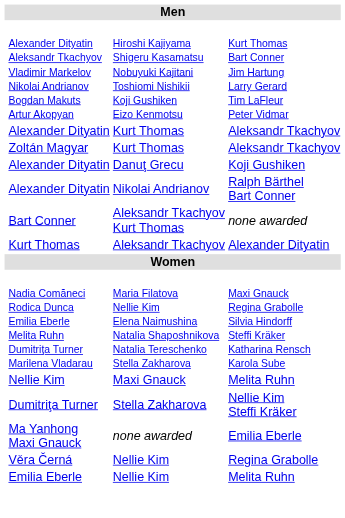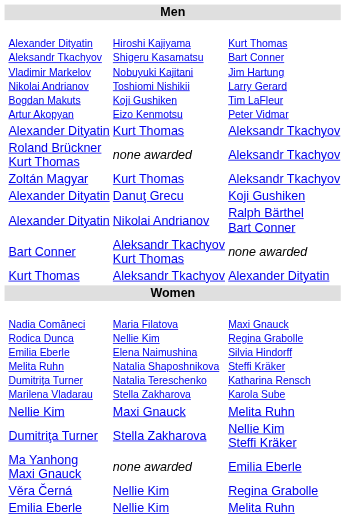 <table>
 <tr style="background:#dfdfdf;">
 <td colspan="4" style="text-align:center;"><strong>Men</strong></td>
 </tr>
 <tr>
 <th scope=row style="text-align:left"><br></th>
 <td><br><small><a href='#'>Alexander Dityatin</a><br><a href='#'>Aleksandr Tkachyov</a><br><a href='#'>Vladimir Markelov</a><br><a href='#'>Nikolai Andrianov</a><br><a href='#'>Bogdan Makuts</a><br><a href='#'>Artur Akopyan</a></small></td>
 <td><br><small><a href='#'>Hiroshi Kajiyama</a><br><a href='#'>Shigeru Kasamatsu</a><br><a href='#'>Nobuyuki Kajitani</a><br><a href='#'>Toshiomi Nishikii</a><br><a href='#'>Koji Gushiken</a><br><a href='#'>Eizo Kenmotsu</a></small></td>
 <td><br><small><a href='#'>Kurt Thomas</a><br><a href='#'>Bart Conner</a><br><a href='#'>Jim Hartung</a><br><a href='#'>Larry Gerard</a><br><a href='#'>Tim LaFleur</a><br><a href='#'>Peter Vidmar</a></small></td>
 </tr>
 <tr>
 <th scope=row style="text-align:left"><br></th>
 <td> <a href='#'>Alexander Dityatin</a></td>
 <td> <a href='#'>Kurt Thomas</a></td>
+<td> <a href='#'>Aleksandr Tkachyov</a></td>
+</tr>
+<tr>
+<th scope=row style="text-align:left"><br></th>
+<td> <a href='#'>Roland Brückner</a><br> <a href='#'>Kurt Thomas</a></td>
+<td><em>none awarded</em></td>
 <td> <a href='#'>Aleksandr Tkachyov</a></td>
 </tr>
 <tr>
 <th scope=row style="text-align:left"><br></th>
 <td> <a href='#'>Zoltán Magyar</a></td>
 <td> <a href='#'>Kurt Thomas</a></td>
 <td> <a href='#'>Aleksandr Tkachyov</a></td>
 </tr>
 <tr>
 <th scope=row style="text-align:left"><br></th>
 <td> <a href='#'>Alexander Dityatin</a></td>
 <td> <a href='#'>Danuţ Grecu</a></td>
 <td> <a href='#'>Koji Gushiken</a></td>
 </tr>
 <tr>
 <th scope=row style="text-align:left"><br></th>
 <td> <a href='#'>Alexander Dityatin</a></td>
 <td> <a href='#'>Nikolai Andrianov</a></td>
 <td> <a href='#'>Ralph Bärthel</a><br> <a href='#'>Bart Conner</a></td>
 </tr>
 <tr>
 <th scope=row style="text-align:left"><br></th>
 <td> <a href='#'>Bart Conner</a></td>
 <td> <a href='#'>Aleksandr Tkachyov</a><br> <a href='#'>Kurt Thomas</a></td>
 <td><em>none awarded</em></td>
 </tr>
 <tr>
 <th scope=row style="text-align:left"><br></th>
 <td> <a href='#'>Kurt Thomas</a></td>
 <td> <a href='#'>Aleksandr Tkachyov</a></td>
 <td> <a href='#'>Alexander Dityatin</a></td>
 </tr>
 <tr style="background:#dfdfdf;">
 <td colspan="4" style="text-align:center;"><strong>Women</strong></td>
 </tr>
 <tr>
 <th scope=row style="text-align:left"><br></th>
 <td><br><small><a href='#'>Nadia Comăneci</a><br><a href='#'>Rodica Dunca</a><br><a href='#'>Emilia Eberle</a><br><a href='#'>Melita Ruhn</a><br><a href='#'>Dumitriţa Turner</a><br><a href='#'>Marilena Vladarau</a></small></td>
 <td><br><small><a href='#'>Maria Filatova</a><br><a href='#'>Nellie Kim</a><br><a href='#'>Elena Naimushina</a><br><a href='#'>Natalia Shaposhnikova</a><br><a href='#'>Natalia Tereschenko</a><br><a href='#'>Stella Zakharova</a></small></td>
 <td><br><small><a href='#'>Maxi Gnauck</a><br><a href='#'>Regina Grabolle</a><br><a href='#'>Silvia Hindorff</a><br><a href='#'>Steffi Kräker</a><br><a href='#'>Katharina Rensch</a><br><a href='#'>Karola Sube</a></small></td>
 </tr>
 <tr>
 <th scope=row style="text-align:left"><br></th>
 <td> <a href='#'>Nellie Kim</a></td>
 <td> <a href='#'>Maxi Gnauck</a></td>
 <td> <a href='#'>Melita Ruhn</a></td>
 </tr>
 <tr>
 <th scope=row style="text-align:left"><br></th>
 <td> <a href='#'>Dumitriţa Turner</a></td>
 <td> <a href='#'>Stella Zakharova</a></td>
 <td> <a href='#'>Nellie Kim</a><br> <a href='#'>Steffi Kräker</a></td>
 </tr>
 <tr>
 <th scope=row style="text-align:left"><br></th>
 <td> <a href='#'>Ma Yanhong</a><br> <a href='#'>Maxi Gnauck</a></td>
 <td><em>none awarded</em></td>
 <td> <a href='#'>Emilia Eberle</a></td>
 </tr>
 <tr>
 <th scope=row style="text-align:left"><br></th>
 <td> <a href='#'>Věra Černá</a></td>
 <td> <a href='#'>Nellie Kim</a></td>
 <td> <a href='#'>Regina Grabolle</a></td>
 </tr>
 <tr>
 <th scope=row style="text-align:left"><br></th>
 <td> <a href='#'>Emilia Eberle</a></td>
 <td> <a href='#'>Nellie Kim</a></td>
 <td> <a href='#'>Melita Ruhn</a></td>
 </tr>
 </table>
